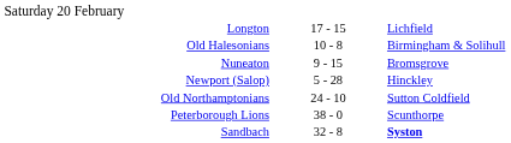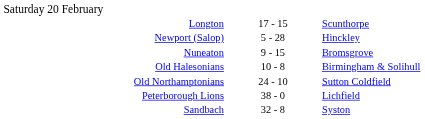 <table style="width:70%;" cellspacing="1">
 <tr>
 <th width=35%></th>
 <th width=15%></th>
 <th></th>
 </tr>
 <tr>
 <td>Saturday 20 February</td>
 </tr>
 <tr style=font-size:90%>
 <td align=right><a href='#'>Longton</a></td>
 <td align=center>17 - 15</td>
-<td><a href='#'>Lichfield</a></td>
+<td><a href='#'>Scunthorpe</a></td>
 </tr>
 <tr style=font-size:90%>
-<td align=right><a href='#'>Old Halesonians</a></td>
-<td align=center>10 - 8</td>
-<td><a href='#'>Birmingham & Solihull</a></td>
+<td align=right><a href='#'>Newport (Salop)</a></td>
+<td align=center>5 - 28</td>
+<td><a href='#'>Hinckley</a></td>
 </tr>
 <tr style=font-size:90%>
 <td align=right><a href='#'>Nuneaton</a></td>
 <td align=center>9 - 15</td>
 <td><a href='#'>Bromsgrove</a></td>
 </tr>
 <tr style=font-size:90%>
-<td align=right><a href='#'>Newport (Salop)</a></td>
-<td align=center>5 - 28</td>
-<td><a href='#'>Hinckley</a></td>
+<td align=right><a href='#'>Old Halesonians</a></td>
+<td align=center>10 - 8</td>
+<td><a href='#'>Birmingham & Solihull</a></td>
 </tr>
 <tr style=font-size:90%>
 <td align=right><a href='#'>Old Northamptonians</a></td>
 <td align=center>24 - 10</td>
 <td><a href='#'>Sutton Coldfield</a></td>
 </tr>
 <tr style=font-size:90%>
 <td align=right><a href='#'>Peterborough Lions</a></td>
 <td align=center>38 - 0</td>
-<td><a href='#'>Scunthorpe</a></td>
+<td><a href='#'>Lichfield</a></td>
 </tr>
 <tr style=font-size:90%>
 <td align=right><a href='#'>Sandbach</a></td>
 <td align=center>32 - 8</td>
-<td><strong><a href='#'>Syston</a></strong></td>
+<td><a href='#'>Syston</a></td>
 </tr>
 </table>
